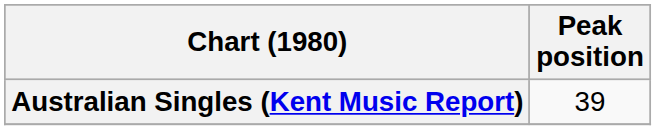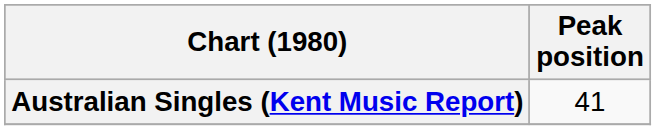 <table class="wikitable sortable plainrowheaders" style="text-align:center">
 <tr>
 <th>Chart (1980)</th>
 <th>Peak<br>position</th>
 </tr>
 <tr>
 <th scope="row">Australian Singles (<a href='#'>Kent Music Report</a>)</th>
-<td align="center">39</td>
+<td align="center">41</td>
 </tr>
 <tr>
 </tr>
 <tr>
 </tr>
 <tr>
 </tr>
 </table>
